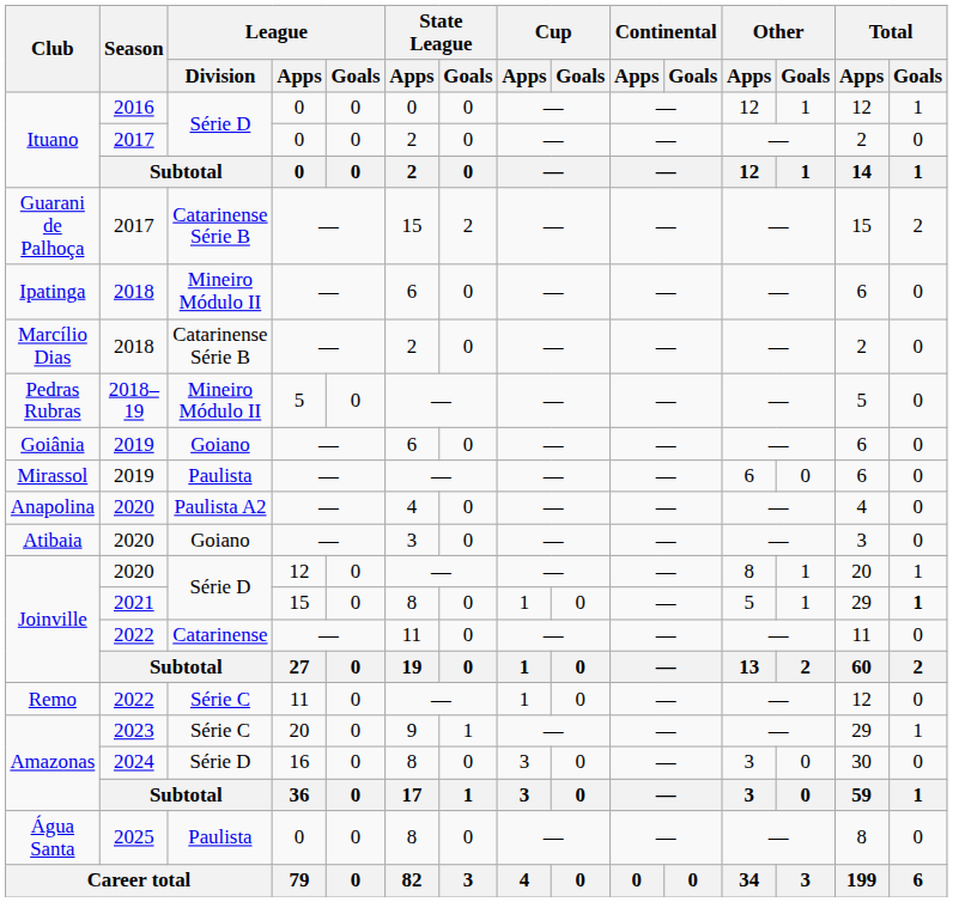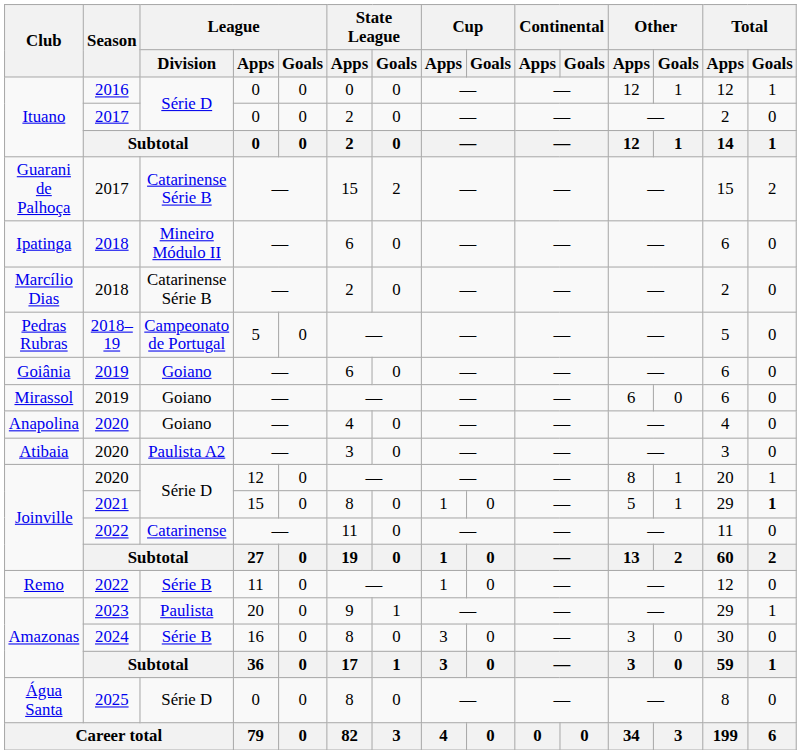 <table class="wikitable" style="text-align: center;">
 <tr>
 <th rowspan="2">Club</th>
 <th rowspan="2">Season</th>
 <th colspan="3">League</th>
 <th colspan="2">State League</th>
 <th colspan="2">Cup</th>
 <th colspan="2">Continental</th>
 <th colspan="2">Other</th>
 <th colspan="2">Total</th>
 </tr>
 <tr>
 <th>Division</th>
 <th>Apps</th>
 <th>Goals</th>
 <th>Apps</th>
 <th>Goals</th>
 <th>Apps</th>
 <th>Goals</th>
 <th>Apps</th>
 <th>Goals</th>
 <th>Apps</th>
 <th>Goals</th>
 <th>Apps</th>
 <th>Goals</th>
 </tr>
 <tr>
 <td rowspan="3" valign="center"><a href='#'>Ituano</a></td>
 <td><a href='#'>2016</a></td>
 <td rowspan="2"><a href='#'>Série D</a></td>
 <td>0</td>
 <td>0</td>
 <td>0</td>
 <td>0</td>
 <td colspan="2">—</td>
 <td colspan="2">—</td>
 <td>12</td>
 <td>1</td>
 <td>12</td>
 <td>1</td>
 </tr>
 <tr>
 <td><a href='#'>2017</a></td>
 <td>0</td>
 <td>0</td>
 <td>2</td>
 <td>0</td>
 <td colspan="2">—</td>
 <td colspan="2">—</td>
 <td colspan="2">—</td>
 <td>2</td>
 <td>0</td>
 </tr>
 <tr>
 <th colspan="2">Subtotal</th>
 <th>0</th>
 <th>0</th>
 <th>2</th>
 <th>0</th>
 <th colspan="2">—</th>
 <th colspan="2">—</th>
 <th>12</th>
 <th>1</th>
 <th>14</th>
 <th>1</th>
 </tr>
 <tr>
 <td valign="center"><a href='#'>Guarani de Palhoça</a></td>
 <td>2017</td>
 <td><a href='#'>Catarinense Série B</a></td>
 <td colspan="2">—</td>
 <td>15</td>
 <td>2</td>
 <td colspan="2">—</td>
 <td colspan="2">—</td>
 <td colspan="2">—</td>
 <td>15</td>
 <td>2</td>
 </tr>
 <tr>
 <td valign="center"><a href='#'>Ipatinga</a></td>
 <td><a href='#'>2018</a></td>
 <td><a href='#'>Mineiro Módulo II</a></td>
 <td colspan="2">—</td>
 <td>6</td>
 <td>0</td>
 <td colspan="2">—</td>
 <td colspan="2">—</td>
 <td colspan="2">—</td>
 <td>6</td>
 <td>0</td>
 </tr>
 <tr>
 <td valign="center"><a href='#'>Marcílio Dias</a></td>
 <td>2018</td>
 <td>Catarinense Série B</td>
 <td colspan="2">—</td>
 <td>2</td>
 <td>0</td>
 <td colspan="2">—</td>
 <td colspan="2">—</td>
 <td colspan="2">—</td>
 <td>2</td>
 <td>0</td>
 </tr>
 <tr>
 <td valign="center"><a href='#'>Pedras Rubras</a></td>
 <td><a href='#'>2018–19</a></td>
-<td><a href='#'>Mineiro Módulo II</a></td>
+<td><a href='#'>Campeonato de Portugal</a></td>
 <td>5</td>
 <td>0</td>
 <td colspan="2">—</td>
 <td colspan="2">—</td>
 <td colspan="2">—</td>
 <td colspan="2">—</td>
 <td>5</td>
 <td>0</td>
 </tr>
 <tr>
 <td valign="center"><a href='#'>Goiânia</a></td>
 <td><a href='#'>2019</a></td>
 <td><a href='#'>Goiano</a></td>
 <td colspan="2">—</td>
 <td>6</td>
 <td>0</td>
 <td colspan="2">—</td>
 <td colspan="2">—</td>
 <td colspan="2">—</td>
 <td>6</td>
 <td>0</td>
 </tr>
 <tr>
 <td valign="center"><a href='#'>Mirassol</a></td>
 <td>2019</td>
-<td><a href='#'>Paulista</a></td>
+<td>Goiano</td>
 <td colspan="2">—</td>
 <td colspan="2">—</td>
 <td colspan="2">—</td>
 <td colspan="2">—</td>
 <td>6</td>
 <td>0</td>
 <td>6</td>
 <td>0</td>
 </tr>
 <tr>
 <td valign="center"><a href='#'>Anapolina</a></td>
 <td><a href='#'>2020</a></td>
-<td><a href='#'>Paulista A2</a></td>
+<td>Goiano</td>
 <td colspan="2">—</td>
 <td>4</td>
 <td>0</td>
 <td colspan="2">—</td>
 <td colspan="2">—</td>
 <td colspan="2">—</td>
 <td>4</td>
 <td>0</td>
 </tr>
 <tr>
 <td valign="center"><a href='#'>Atibaia</a></td>
 <td>2020</td>
-<td>Goiano</td>
+<td><a href='#'>Paulista A2</a></td>
 <td colspan="2">—</td>
 <td>3</td>
 <td>0</td>
 <td colspan="2">—</td>
 <td colspan="2">—</td>
 <td colspan="2">—</td>
 <td>3</td>
 <td>0</td>
 </tr>
 <tr>
 <td rowspan="4" valign="center"><a href='#'>Joinville</a></td>
 <td>2020</td>
 <td rowspan="2">Série D</td>
 <td>12</td>
 <td>0</td>
 <td colspan="2">—</td>
 <td colspan="2">—</td>
 <td colspan="2">—</td>
 <td>8</td>
 <td>1</td>
 <td>20</td>
 <td>1</td>
 </tr>
 <tr>
 <td><a href='#'>2021</a></td>
 <td>15</td>
 <td>0</td>
 <td>8</td>
 <td>0</td>
 <td>1</td>
 <td>0</td>
 <td colspan="2">—</td>
 <td>5</td>
 <td>1</td>
 <td>29</td>
 <td><strong>1</strong></td>
 </tr>
 <tr>
 <td><a href='#'>2022</a></td>
 <td><a href='#'>Catarinense</a></td>
 <td colspan="2">—</td>
 <td>11</td>
 <td>0</td>
 <td colspan="2">—</td>
 <td colspan="2">—</td>
 <td colspan="2">—</td>
 <td>11</td>
 <td>0</td>
 </tr>
 <tr>
 <th colspan="2">Subtotal</th>
 <th>27</th>
 <th>0</th>
 <th>19</th>
 <th>0</th>
 <th>1</th>
 <th>0</th>
 <th colspan="2">—</th>
 <th>13</th>
 <th>2</th>
 <th>60</th>
 <th>2</th>
 </tr>
 <tr>
 <td valign="center"><a href='#'>Remo</a></td>
 <td><a href='#'>2022</a></td>
-<td><a href='#'>Série C</a></td>
+<td><a href='#'>Série B</a></td>
 <td>11</td>
 <td>0</td>
 <td colspan="2">—</td>
 <td>1</td>
 <td>0</td>
 <td colspan="2">—</td>
 <td colspan="2">—</td>
 <td>12</td>
 <td>0</td>
 </tr>
 <tr>
 <td rowspan="3" valign="center"><a href='#'>Amazonas</a></td>
 <td><a href='#'>2023</a></td>
-<td>Série C</td>
+<td><a href='#'>Paulista</a></td>
 <td>20</td>
 <td>0</td>
 <td>9</td>
 <td>1</td>
 <td colspan="2">—</td>
 <td colspan="2">—</td>
 <td colspan="2">—</td>
 <td>29</td>
 <td>1</td>
 </tr>
 <tr>
 <td><a href='#'>2024</a></td>
-<td>Série D</td>
+<td><a href='#'>Série B</a></td>
 <td>16</td>
 <td>0</td>
 <td>8</td>
 <td>0</td>
 <td>3</td>
 <td>0</td>
 <td colspan="2">—</td>
 <td>3</td>
 <td>0</td>
 <td>30</td>
 <td>0</td>
 </tr>
 <tr>
 <th colspan="2">Subtotal</th>
 <th>36</th>
 <th>0</th>
 <th>17</th>
 <th>1</th>
 <th>3</th>
 <th>0</th>
 <th colspan="2">—</th>
 <th>3</th>
 <th>0</th>
 <th>59</th>
 <th>1</th>
 </tr>
 <tr>
 <td valign="center"><a href='#'>Água Santa</a></td>
 <td><a href='#'>2025</a></td>
-<td><a href='#'>Paulista</a></td>
+<td>Série D</td>
 <td>0</td>
 <td>0</td>
 <td>8</td>
 <td>0</td>
 <td colspan="2">—</td>
 <td colspan="2">—</td>
 <td colspan="2">—</td>
 <td>8</td>
 <td>0</td>
 </tr>
 <tr>
 <th colspan="3"><strong>Career total</strong></th>
 <th>79</th>
 <th>0</th>
 <th>82</th>
 <th>3</th>
 <th>4</th>
 <th>0</th>
 <th>0</th>
 <th>0</th>
 <th>34</th>
 <th>3</th>
 <th>199</th>
 <th>6</th>
 </tr>
 </table>
